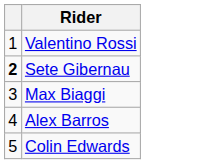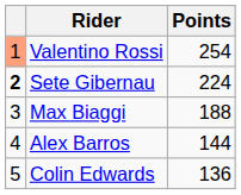 <table class="wikitable" style="font-size: 95%;">
 <tr>
 <th></th>
 <th>Rider</th>
+<th>Points</th>
 </tr>
 <tr>
-<td align=center>1</td>
+<td align=center style="background: lightsalmon;">1</td>
 <td> <a href='#'>Valentino Rossi</a></td>
+<td align=right>254</td>
 </tr>
 <tr>
 <td align=center><strong>2</strong></td>
 <td> <a href='#'>Sete Gibernau</a></td>
+<td align=right>224</td>
 </tr>
 <tr>
 <td align=center>3</td>
 <td> <a href='#'>Max Biaggi</a></td>
+<td align=right>188</td>
 </tr>
 <tr>
 <td align=center>4</td>
 <td> <a href='#'>Alex Barros</a></td>
+<td align=right>144</td>
 </tr>
 <tr>
 <td align=center>5</td>
 <td> <a href='#'>Colin Edwards</a></td>
+<td align=right>136</td>
 </tr>
 </table>
